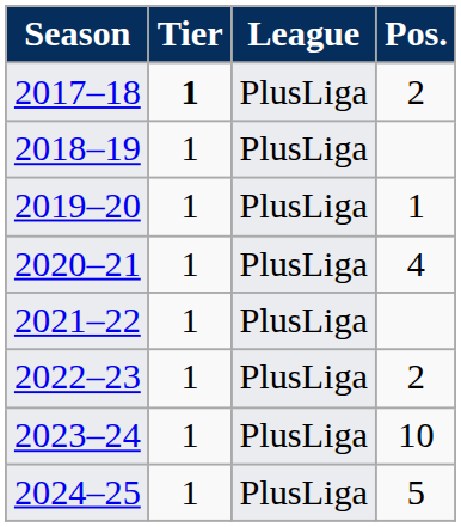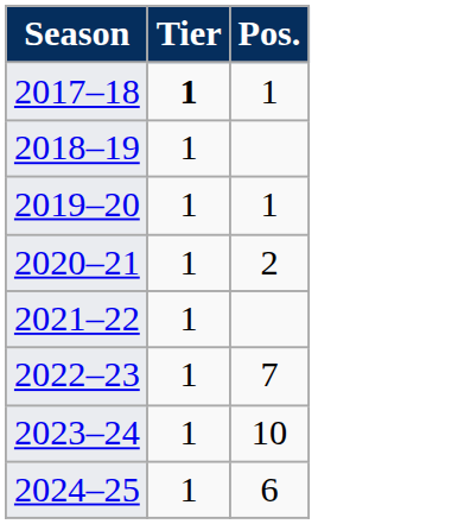 <table class="wikitable" style="font-size:100%; text-align:center">
 <tr>
 <th style="color:#FFFFFF; background-color:#052E5D">Season</th>
 <th style="color:#FFFFFF; background-color:#052E5D">Tier</th>
-<th style="color:#FFFFFF; background-color:#052E5D">League</th>
 <th style="color:#FFFFFF; background-color:#052E5D">Pos.</th>
 </tr>
 <tr>
 <td style="background:#EAECF0"><a href='#'>2017–18</a></td>
 <td align="center"><strong>1</strong></td>
-<td style="background:#EAECF0">PlusLiga</td>
-<td align="center">2</td>
+<td align="center">1</td>
 </tr>
 <tr>
 <td style="background:#EAECF0"><a href='#'>2018–19</a></td>
 <td align="center">1</td>
-<td style="background:#EAECF0">PlusLiga</td>
 <td align="center"></td>
 </tr>
 <tr>
 <td style="background:#EAECF0"><a href='#'>2019–20</a></td>
 <td align="center">1</td>
-<td style="background:#EAECF0">PlusLiga</td>
 <td align="center">1</td>
 </tr>
 <tr>
 <td style="background:#EAECF0"><a href='#'>2020–21</a></td>
 <td align="center">1</td>
-<td style="background:#EAECF0">PlusLiga</td>
-<td align="center">4</td>
+<td align="center">2</td>
 </tr>
 <tr>
 <td style="background:#EAECF0"><a href='#'>2021–22</a></td>
 <td align="center">1</td>
-<td style="background:#EAECF0">PlusLiga</td>
 <td align="center"></td>
 </tr>
 <tr>
 <td style="background:#EAECF0"><a href='#'>2022–23</a></td>
 <td align="center">1</td>
-<td style="background:#EAECF0">PlusLiga</td>
-<td align="center">2</td>
+<td align="center">7</td>
 </tr>
 <tr>
 <td style="background:#EAECF0"><a href='#'>2023–24</a></td>
 <td align="center">1</td>
-<td style="background:#EAECF0">PlusLiga</td>
 <td align="center">10</td>
 </tr>
 <tr>
 <td style="background:#EAECF0"><a href='#'>2024–25</a></td>
 <td align="center">1</td>
-<td style="background:#EAECF0">PlusLiga</td>
-<td align="center">5</td>
+<td align="center">6</td>
 </tr>
 </table>
